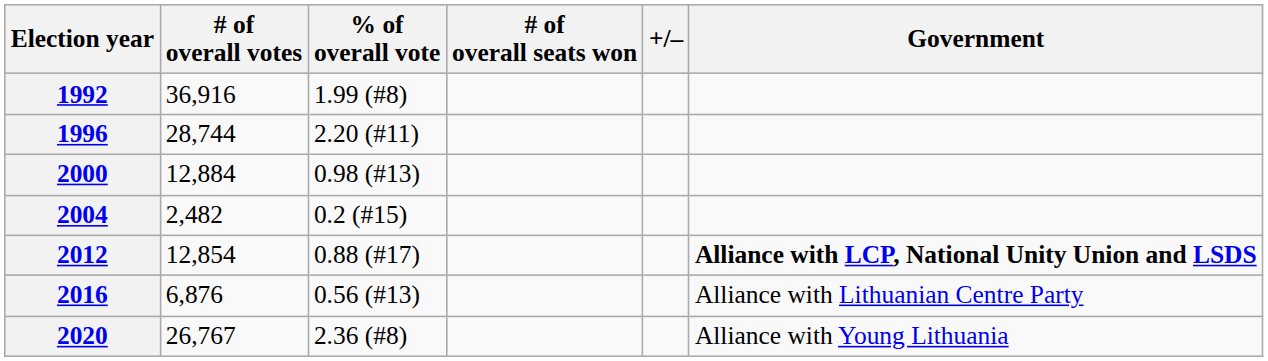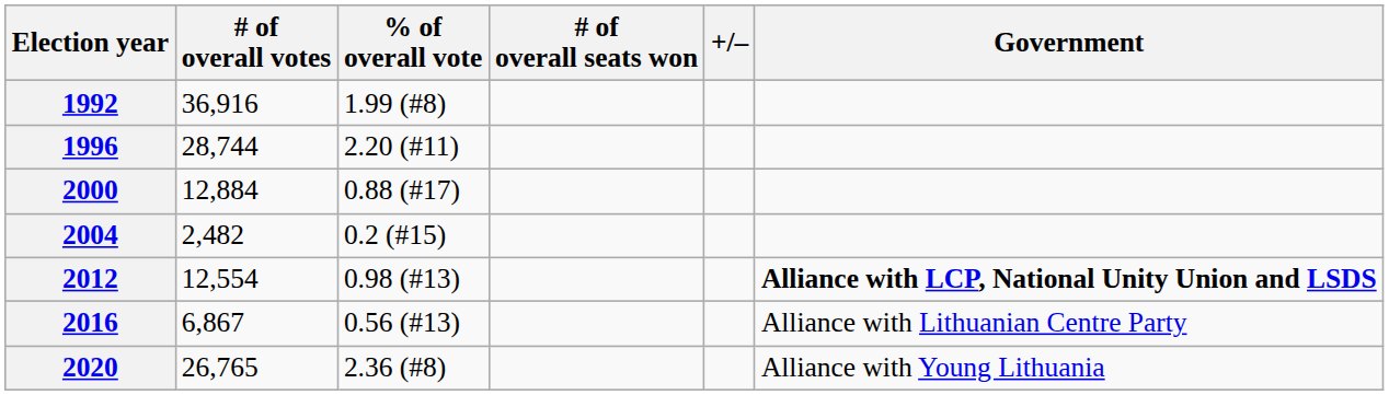 <table class=wikitable>
 <tr>
 <th>Election year</th>
 <th># of<br>overall votes</th>
 <th>% of<br>overall vote</th>
 <th># of<br>overall seats won</th>
 <th>+/–</th>
 <th>Government</th>
 </tr>
 <tr>
 <th><a href='#'>1992</a></th>
 <td>36,916</td>
 <td>1.99 (#8)</td>
 <td></td>
 <td></td>
 <td></td>
 </tr>
 <tr>
 <th><a href='#'>1996</a></th>
 <td>28,744</td>
 <td>2.20 (#11)</td>
 <td></td>
 <td></td>
 <td></td>
 </tr>
 <tr>
 <th><a href='#'>2000</a></th>
 <td>12,884</td>
-<td>0.98 (#13)</td>
+<td>0.88 (#17)</td>
 <td></td>
 <td></td>
 <td></td>
 </tr>
 <tr>
 <th><a href='#'>2004</a></th>
 <td>2,482</td>
 <td>0.2 (#15)</td>
 <td></td>
 <td></td>
 <td></td>
 </tr>
 <tr>
 <th><a href='#'>2012</a></th>
-<td>12,854</td>
-<td>0.88 (#17)</td>
+<td>12,554</td>
+<td>0.98 (#13)</td>
 <td></td>
 <td></td>
 <td><strong>Alliance with <a href='#'>LCP</a>, National Unity Union and <a href='#'>LSDS</a></strong></td>
 </tr>
 <tr>
 <th><a href='#'>2016</a></th>
-<td>6,876</td>
+<td>6,867</td>
 <td>0.56 (#13)</td>
 <td></td>
 <td></td>
 <td>Alliance with <a href='#'>Lithuanian Centre Party</a></td>
 </tr>
 <tr>
 <th><a href='#'>2020</a></th>
-<td>26,767</td>
+<td>26,765</td>
 <td>2.36 (#8)</td>
 <td></td>
 <td></td>
 <td>Alliance with <a href='#'>Young Lithuania</a></td>
 </tr>
 </table>
